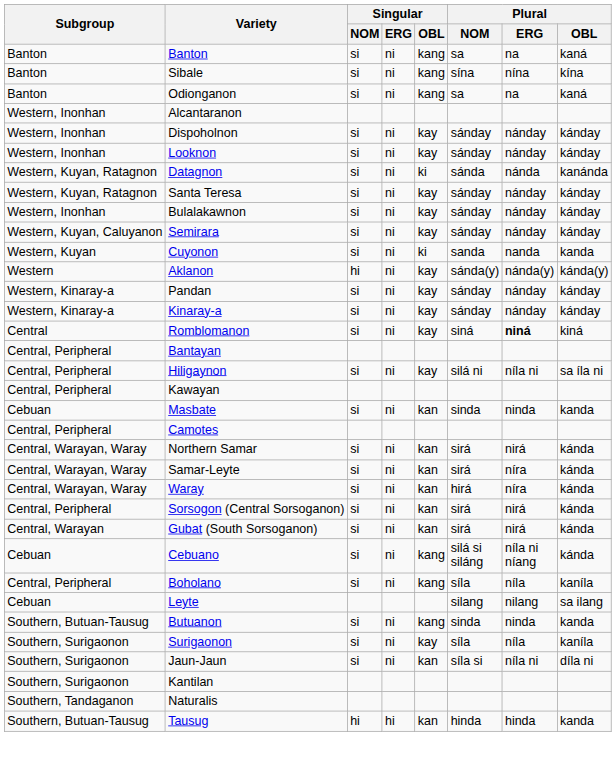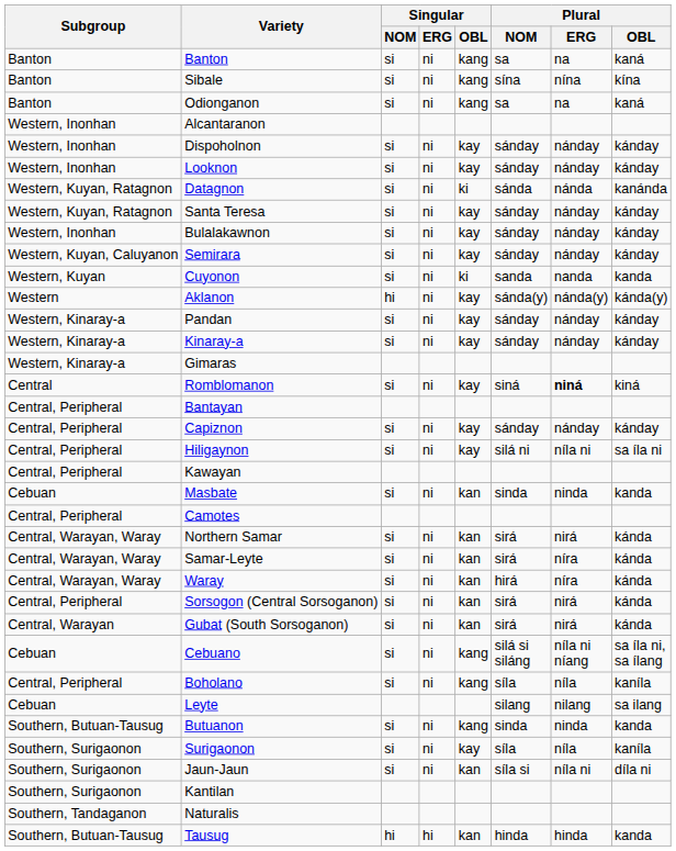 <table class="wikitable sortable">
 <tr>
 <th rowspan="2">Subgroup</th>
 <th rowspan="2">Variety</th>
 <th colspan="3">Singular</th>
 <th colspan="3">Plural</th>
 </tr>
 <tr>
 <th>NOM</th>
 <th>ERG</th>
 <th>OBL</th>
 <th>NOM</th>
 <th>ERG</th>
 <th>OBL</th>
 </tr>
 <tr>
 <td>Banton</td>
 <td><a href='#'>Banton</a></td>
 <td>si</td>
 <td>ni</td>
 <td>kang</td>
 <td>sa</td>
 <td>na</td>
 <td>kaná</td>
 </tr>
 <tr>
 <td>Banton</td>
 <td>Sibale</td>
 <td>si</td>
 <td>ni</td>
 <td>kang</td>
 <td>sína</td>
 <td>nína</td>
 <td>kína</td>
 </tr>
 <tr>
 <td>Banton</td>
 <td>Odionganon</td>
 <td>si</td>
 <td>ni</td>
 <td>kang</td>
 <td>sa</td>
 <td>na</td>
 <td>kaná</td>
 </tr>
 <tr>
 <td>Western, Inonhan</td>
 <td>Alcantaranon</td>
 <td></td>
 <td></td>
 <td></td>
 <td></td>
 <td></td>
 <td></td>
 </tr>
 <tr>
 <td>Western, Inonhan</td>
 <td>Dispoholnon</td>
 <td>si</td>
 <td>ni</td>
 <td>kay</td>
 <td>sánday</td>
 <td>nánday</td>
 <td>kánday</td>
 </tr>
 <tr>
 <td>Western, Inonhan</td>
 <td><a href='#'>Looknon</a></td>
 <td>si</td>
 <td>ni</td>
 <td>kay</td>
 <td>sánday</td>
 <td>nánday</td>
 <td>kánday</td>
 </tr>
 <tr>
 <td>Western, Kuyan, Ratagnon</td>
 <td><a href='#'>Datagnon</a></td>
 <td>si</td>
 <td>ni</td>
 <td>ki</td>
 <td>sánda</td>
 <td>nánda</td>
 <td>kanánda</td>
 </tr>
 <tr>
 <td>Western, Kuyan, Ratagnon</td>
 <td>Santa Teresa</td>
 <td>si</td>
 <td>ni</td>
 <td>kay</td>
 <td>sánday</td>
 <td>nánday</td>
 <td>kánday</td>
 </tr>
 <tr>
 <td>Western, Inonhan</td>
 <td>Bulalakawnon</td>
 <td>si</td>
 <td>ni</td>
 <td>kay</td>
 <td>sánday</td>
 <td>nánday</td>
 <td>kánday</td>
 </tr>
 <tr>
 <td>Western, Kuyan, Caluyanon</td>
 <td><a href='#'>Semirara</a></td>
 <td>si</td>
 <td>ni</td>
 <td>kay</td>
 <td>sánday</td>
 <td>nánday</td>
 <td>kánday</td>
 </tr>
 <tr>
 <td>Western, Kuyan</td>
 <td><a href='#'>Cuyonon</a></td>
 <td>si</td>
 <td>ni</td>
 <td>ki</td>
 <td>sanda</td>
 <td>nanda</td>
 <td>kanda</td>
 </tr>
 <tr>
 <td>Western</td>
 <td><a href='#'>Aklanon</a></td>
 <td>hi</td>
 <td>ni</td>
 <td>kay</td>
 <td>sánda(y)</td>
 <td>nánda(y)</td>
 <td>kánda(y)</td>
 </tr>
 <tr>
 <td>Western, Kinaray-a</td>
 <td>Pandan</td>
 <td>si</td>
 <td>ni</td>
 <td>kay</td>
 <td>sánday</td>
 <td>nánday</td>
 <td>kánday</td>
 </tr>
 <tr>
 <td>Western, Kinaray-a</td>
 <td><a href='#'>Kinaray-a</a></td>
 <td>si</td>
 <td>ni</td>
 <td>kay</td>
 <td>sánday</td>
 <td>nánday</td>
 <td>kánday</td>
 </tr>
 <tr>
+<td>Western, Kinaray-a</td>
+<td>Gimaras</td>
+<td></td>
+<td></td>
+<td></td>
+<td></td>
+<td></td>
+<td></td>
+</tr>
+<tr>
 <td>Central</td>
 <td><a href='#'>Romblomanon</a></td>
 <td>si</td>
 <td>ni</td>
 <td>kay</td>
 <td>siná</td>
 <td><strong>niná</strong></td>
 <td>kiná</td>
 </tr>
 <tr>
 <td>Central, Peripheral</td>
 <td><a href='#'>Bantayan</a></td>
 <td></td>
 <td></td>
 <td></td>
 <td></td>
 <td></td>
 <td></td>
+</tr>
+<tr>
+<td>Central, Peripheral</td>
+<td><a href='#'>Capiznon</a></td>
+<td>si</td>
+<td>ni</td>
+<td>kay</td>
+<td>sánday</td>
+<td>nánday</td>
+<td>kánday</td>
 </tr>
 <tr>
 <td>Central, Peripheral</td>
 <td><a href='#'>Hiligaynon</a></td>
 <td>si</td>
 <td>ni</td>
 <td>kay</td>
 <td>silá ni</td>
 <td>níla ni</td>
 <td>sa íla ni</td>
 </tr>
 <tr>
 <td>Central, Peripheral</td>
 <td>Kawayan</td>
 <td></td>
 <td></td>
 <td></td>
 <td></td>
 <td></td>
 <td></td>
 </tr>
 <tr>
 <td>Cebuan</td>
 <td><a href='#'>Masbate</a></td>
 <td>si</td>
 <td>ni</td>
 <td>kan</td>
 <td>sinda</td>
 <td>ninda</td>
 <td>kanda</td>
 </tr>
 <tr>
 <td>Central, Peripheral</td>
 <td><a href='#'>Camotes</a></td>
 <td></td>
 <td></td>
 <td></td>
 <td></td>
 <td></td>
 <td></td>
 </tr>
 <tr>
 <td>Central, Warayan, Waray</td>
 <td>Northern Samar</td>
 <td>si</td>
 <td>ni</td>
 <td>kan</td>
 <td>sirá</td>
 <td>nirá</td>
 <td>kánda</td>
 </tr>
 <tr>
 <td>Central, Warayan, Waray</td>
 <td>Samar-Leyte</td>
 <td>si</td>
 <td>ni</td>
 <td>kan</td>
 <td>sirá</td>
 <td>níra</td>
 <td>kánda</td>
 </tr>
 <tr>
 <td>Central, Warayan, Waray</td>
 <td><a href='#'>Waray</a></td>
 <td>si</td>
 <td>ni</td>
 <td>kan</td>
 <td>hirá</td>
 <td>níra</td>
 <td>kánda</td>
 </tr>
 <tr>
 <td>Central, Peripheral</td>
 <td><a href='#'>Sorsogon</a> (Central Sorsoganon)</td>
 <td>si</td>
 <td>ni</td>
 <td>kan</td>
 <td>sirá</td>
 <td>nirá</td>
 <td>kánda</td>
 </tr>
 <tr>
 <td>Central, Warayan</td>
 <td><a href='#'>Gubat</a> (South Sorsoganon)</td>
 <td>si</td>
 <td>ni</td>
 <td>kan</td>
 <td>sirá</td>
 <td>nirá</td>
 <td>kánda</td>
 </tr>
 <tr>
 <td>Cebuan</td>
 <td><a href='#'>Cebuano</a></td>
 <td>si</td>
 <td>ni</td>
 <td>kang</td>
 <td>silá si<br>siláng</td>
 <td>níla ni<br>níang</td>
-<td>kánda</td>
+<td>sa íla ni,<br>sa ílang</td>
 </tr>
 <tr>
 <td>Central, Peripheral</td>
 <td><a href='#'>Boholano</a></td>
 <td>si</td>
 <td>ni</td>
 <td>kang</td>
 <td>síla</td>
 <td>níla</td>
 <td>kaníla</td>
 </tr>
 <tr>
 <td>Cebuan</td>
 <td><a href='#'>Leyte</a></td>
 <td></td>
 <td></td>
 <td></td>
 <td>silang</td>
 <td>nilang</td>
 <td>sa ilang</td>
 </tr>
 <tr>
 <td>Southern, Butuan-Tausug</td>
 <td><a href='#'>Butuanon</a></td>
 <td>si</td>
 <td>ni</td>
 <td>kang</td>
 <td>sinda</td>
 <td>ninda</td>
 <td>kanda</td>
 </tr>
 <tr>
 <td>Southern, Surigaonon</td>
 <td><a href='#'>Surigaonon</a></td>
 <td>si</td>
 <td>ni</td>
 <td>kay</td>
 <td>síla</td>
 <td>níla</td>
 <td>kaníla</td>
 </tr>
 <tr>
 <td>Southern, Surigaonon</td>
 <td>Jaun-Jaun</td>
 <td>si</td>
 <td>ni</td>
 <td>kan</td>
 <td>síla si</td>
 <td>níla ni</td>
 <td>díla ni</td>
 </tr>
 <tr>
 <td>Southern, Surigaonon</td>
 <td>Kantilan</td>
 <td></td>
 <td></td>
 <td></td>
 <td></td>
 <td></td>
 <td></td>
 </tr>
 <tr>
 <td>Southern, Tandaganon</td>
 <td>Naturalis</td>
 <td></td>
 <td></td>
 <td></td>
 <td></td>
 <td></td>
 <td></td>
 </tr>
 <tr>
 <td>Southern, Butuan-Tausug</td>
 <td><a href='#'>Tausug</a></td>
 <td>hi</td>
 <td>hi</td>
 <td>kan</td>
 <td>hinda</td>
 <td>hinda</td>
 <td>kanda</td>
 </tr>
 </table>
